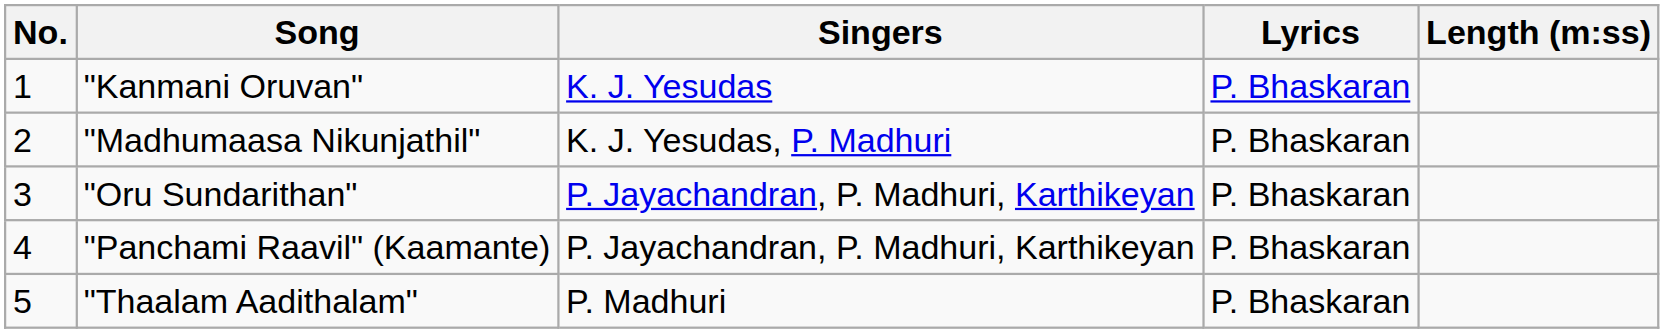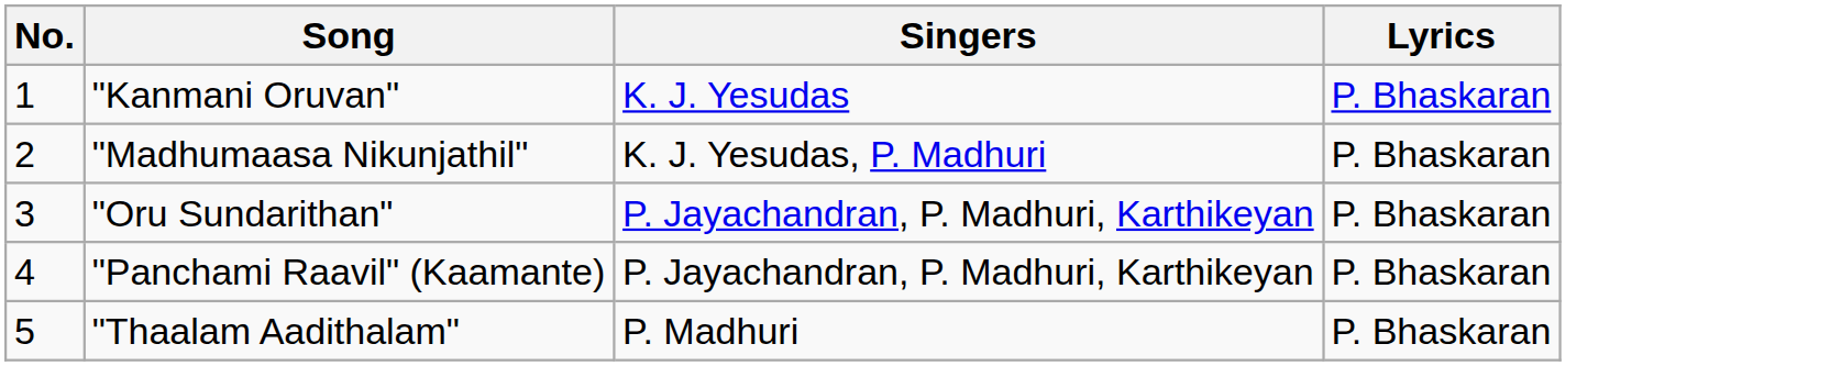 <table class="wikitable" style="font-size:95%;">
 <tr>
 <th>No.</th>
 <th>Song</th>
 <th>Singers</th>
 <th>Lyrics</th>
-<th>Length (m:ss)</th>
 </tr>
 <tr>
 <td>1</td>
 <td>"Kanmani Oruvan"</td>
 <td><a href='#'>K. J. Yesudas</a></td>
 <td><a href='#'>P. Bhaskaran</a></td>
-<td></td>
 </tr>
 <tr>
 <td>2</td>
 <td>"Madhumaasa Nikunjathil"</td>
 <td>K. J. Yesudas, <a href='#'>P. Madhuri</a></td>
 <td>P. Bhaskaran</td>
-<td></td>
 </tr>
 <tr>
 <td>3</td>
 <td>"Oru Sundarithan"</td>
 <td><a href='#'>P. Jayachandran</a>, P. Madhuri, <a href='#'>Karthikeyan</a></td>
 <td>P. Bhaskaran</td>
-<td></td>
 </tr>
 <tr>
 <td>4</td>
 <td>"Panchami Raavil" (Kaamante)</td>
 <td>P. Jayachandran, P. Madhuri, Karthikeyan</td>
 <td>P. Bhaskaran</td>
-<td></td>
 </tr>
 <tr>
 <td>5</td>
 <td>"Thaalam Aadithalam"</td>
 <td>P. Madhuri</td>
 <td>P. Bhaskaran</td>
-<td></td>
 </tr>
 </table>
